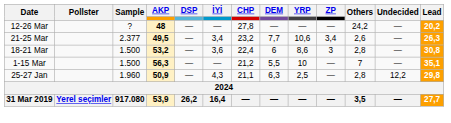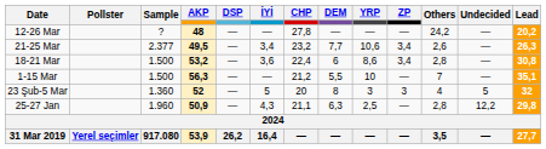 <table class="wikitable mw-collapsible" style="text-align:center; font-size:85%; line-height:14px;">
 <tr>
 <th rowspan="2">Date</th>
 <th rowspan="2">Pollster</th>
 <th rowspan="2">Sample</th>
 <th style="width:3em;"><a href='#'>AKP</a></th>
 <th style="width:3em;"><a href='#'>DSP</a></th>
 <th style="width:3em;"><a href='#'>İYİ</a></th>
 <th style="width:3em;"><a href='#'>CHP</a></th>
 <th style="width:3em;"><a href='#'>DEM</a></th>
 <th style="width:3em;"><a href='#'>YRP</a></th>
 <th style="width:3em;"><a href='#'>ZP</a></th>
 <th rowspan="2">Others</th>
 <th rowspan="2">Undecided</th>
 <th rowspan="2">Lead</th>
 </tr>
 <tr>
 <th style="background:#fda000;"></th>
 <th style="background:#55B5D8;"></th>
 <th style="background:#0099cc;"></th>
 <th style="background:#d40000;"></th>
 <th style="background:#734B9C;"></th>
 <th style="background:#414042;"></th>
 <th style="background:#000000;"></th>
 </tr>
 <tr>
 <td>12-26 Mar</td>
 <td></td>
 <td>?</td>
 <td style="background:#FFF1C4"><strong>48</strong></td>
 <td>—</td>
 <td>—</td>
 <td>27,8</td>
 <td>—</td>
 <td>—</td>
 <td>—</td>
 <td>24,2</td>
 <td>—</td>
 <th style="background:#fda000; color:white;">20,2</th>
 </tr>
 <tr>
 <td>21-25 Mar</td>
 <td></td>
 <td>2.377</td>
 <td style="background:#FFF1C4"><strong>49,5</strong></td>
 <td>—</td>
 <td>3,4</td>
 <td>23,2</td>
 <td>7,7</td>
 <td>10,6</td>
 <td>3,4</td>
 <td>2,6</td>
 <td>—</td>
 <th style="background:#fda000; color:white;">26,3</th>
 </tr>
 <tr>
 <td>18-21 Mar</td>
 <td></td>
 <td>1.500</td>
 <td style="background:#FFF1C4"><strong>53,2</strong></td>
 <td>—</td>
 <td>3,6</td>
 <td>22,4</td>
 <td>6</td>
 <td>8,6</td>
-<td>3</td>
+<td>3,4</td>
 <td>2,8</td>
 <td>—</td>
 <th style="background:#fda000; color:white;">30,8</th>
 </tr>
 <tr>
 <td>1-15 Mar</td>
 <td></td>
 <td>1.500</td>
 <td style="background:#FFF1C4"><strong>56,3</strong></td>
 <td>—</td>
 <td>—</td>
 <td>21,2</td>
 <td>5,5</td>
 <td>10</td>
 <td>—</td>
 <td>7</td>
 <td>—</td>
 <th style="background:#fda000; color:white;">35,1</th>
+</tr>
+<tr>
+<td>23 Şub-5 Mar</td>
+<td></td>
+<td>1.360</td>
+<td style="background:#FFF1C4"><strong>52</strong></td>
+<td>—</td>
+<td>5</td>
+<td>20</td>
+<td>8</td>
+<td>3</td>
+<td>3</td>
+<td>4</td>
+<td>5</td>
+<th style="background:#fda000; color:white;">32</th>
 </tr>
 <tr>
 <td>25-27 Jan</td>
 <td></td>
 <td>1.960</td>
 <td style="background:#FFF1C4"><strong>50,9</strong></td>
 <td>—</td>
 <td>4,3</td>
 <td>21,1</td>
 <td>6,3</td>
 <td>2,5</td>
 <td>—</td>
 <td>2,8</td>
 <td>12,2</td>
 <th style="background:#fda000; color:white;">29,8</th>
 </tr>
 <tr>
 <th colspan="13">2024</th>
 </tr>
 <tr>
 <th>31 Mar 2019</th>
 <th><a href='#'>Yerel seçimler</a></th>
 <th>917.080</th>
 <th style="background:#FFF1C4">53,9</th>
 <th>26,2</th>
 <th>16,4</th>
 <th>—</th>
 <th>—</th>
 <th>—</th>
 <th>—</th>
 <th>3,5</th>
 <th>—</th>
 <th style="background:#fda000; color:white;">27,7</th>
 </tr>
 </table>
